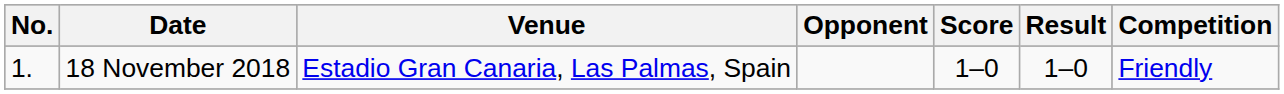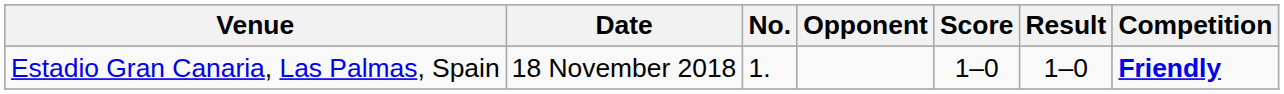 <table class="wikitable">
 <tr>
+<th>Venue</th>
+<th>Date</th>
 <th>No.</th>
-<th>Date</th>
-<th>Venue</th>
 <th>Opponent</th>
 <th>Score</th>
 <th>Result</th>
 <th>Competition</th>
 </tr>
 <tr>
+<td><a href='#'>Estadio Gran Canaria</a>, <a href='#'>Las Palmas</a>, Spain</td>
+<td>18 November 2018</td>
 <td>1.</td>
-<td>18 November 2018</td>
-<td><a href='#'>Estadio Gran Canaria</a>, <a href='#'>Las Palmas</a>, Spain</td>
 <td></td>
 <td align=center>1–0</td>
 <td align=center>1–0</td>
-<td><a href='#'>Friendly</a></td>
+<td><strong><a href='#'>Friendly</a></strong></td>
 </tr>
 </table>
